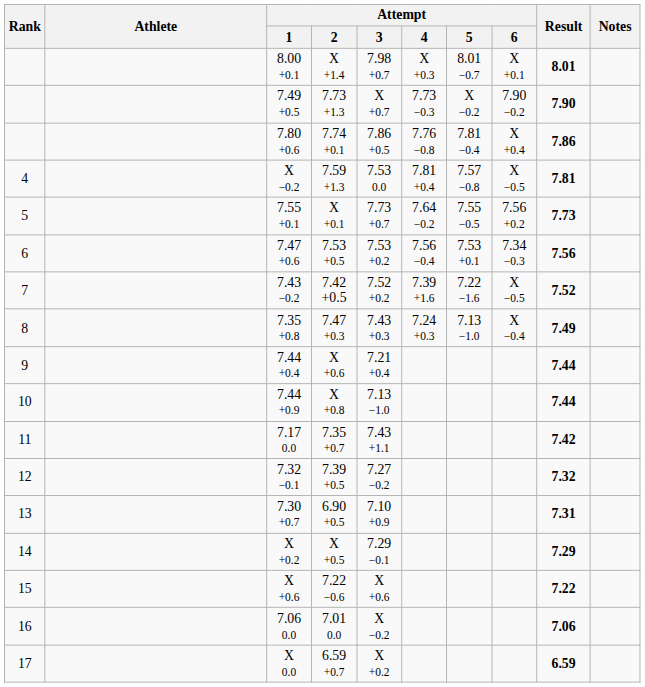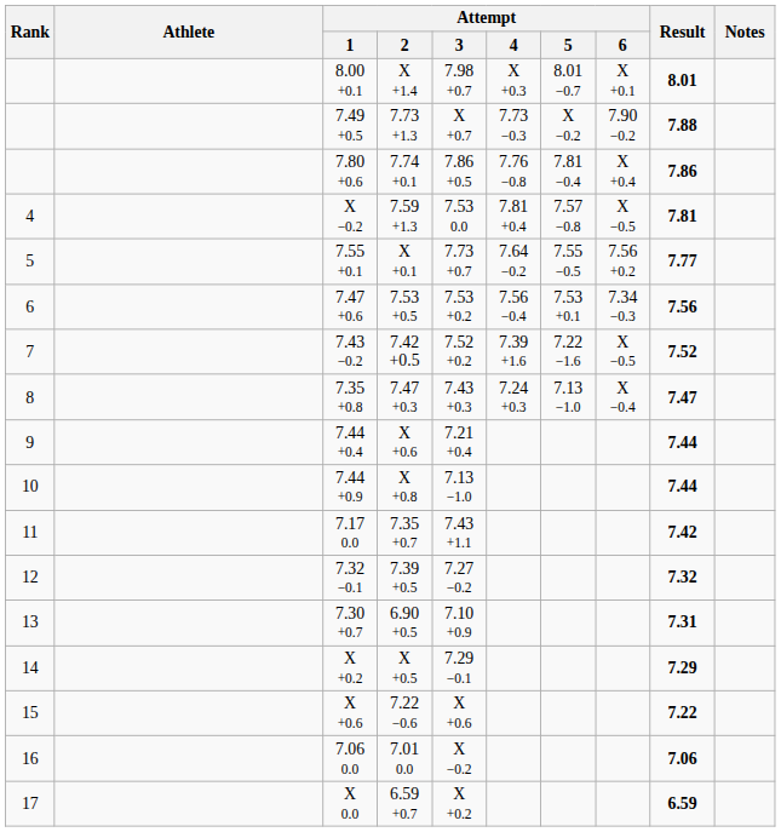 <table class="wikitable" style="text-align:center">
 <tr>
 <th rowspan=2 width=40>Rank</th>
 <th rowspan=2 width=250>Athlete</th>
 <th colspan=6>Attempt</th>
 <th rowspan=2 width=55>Result</th>
 <th rowspan=2 width=50>Notes</th>
 </tr>
 <tr>
 <th width=45>1</th>
 <th width=45>2</th>
 <th width=45>3</th>
 <th width=45>4</th>
 <th width=45>5</th>
 <th width=45>6</th>
 </tr>
 <tr>
 <td></td>
 <td align=left></td>
 <td>8.00<br><small>+0.1</small></td>
 <td>X<br><small>+1.4</small></td>
 <td>7.98<br><small>+0.7</small></td>
 <td>X<br><small>+0.3</small></td>
 <td>8.01<br><small>−0.7</small></td>
 <td>X<br><small>+0.1</small></td>
 <td><strong>8.01</strong></td>
 <td></td>
 </tr>
 <tr>
 <td></td>
 <td align=left></td>
 <td>7.49<br><small>+0.5</small></td>
 <td>7.73<br><small>+1.3</small></td>
 <td>X<br><small>+0.7</small></td>
 <td>7.73<br><small>−0.3</small></td>
 <td>X<br><small>−0.2</small></td>
 <td>7.90<br><small>−0.2</small></td>
-<td><strong>7.90</strong></td>
+<td><strong>7.88</strong></td>
 <td></td>
 </tr>
 <tr>
 <td></td>
 <td align=left></td>
 <td>7.80<br><small>+0.6</small></td>
 <td>7.74<br><small>+0.1</small></td>
 <td>7.86<br><small>+0.5</small></td>
 <td>7.76<br><small>−0.8</small></td>
 <td>7.81<br><small>−0.4</small></td>
 <td>X<br><small>+0.4</small></td>
 <td><strong>7.86</strong></td>
 <td></td>
 </tr>
 <tr>
 <td>4</td>
 <td align=left></td>
 <td>X<br><small>−0.2</small></td>
 <td>7.59<br><small>+1.3</small></td>
 <td>7.53<br><small>0.0</small></td>
 <td>7.81<br><small>+0.4</small></td>
 <td>7.57<br><small>−0.8</small></td>
 <td>X<br><small>−0.5</small></td>
 <td><strong>7.81</strong></td>
 <td></td>
 </tr>
 <tr>
 <td>5</td>
 <td align=left></td>
 <td>7.55<br><small>+0.1</small></td>
 <td>X<br><small>+0.1</small></td>
 <td>7.73<br><small>+0.7</small></td>
 <td>7.64<br><small>−0.2</small></td>
 <td>7.55<br><small>−0.5</small></td>
 <td>7.56<br><small>+0.2</small></td>
-<td><strong>7.73</strong></td>
+<td><strong>7.77</strong></td>
 <td></td>
 </tr>
 <tr>
 <td>6</td>
 <td align=left></td>
 <td>7.47<br><small>+0.6</small></td>
 <td>7.53<br><small>+0.5</small></td>
 <td>7.53<br><small>+0.2</small></td>
 <td>7.56<br><small>−0.4</small></td>
 <td>7.53<br><small>+0.1</small></td>
 <td>7.34<br><small>−0.3</small></td>
 <td><strong>7.56</strong></td>
 <td></td>
 </tr>
 <tr>
 <td>7</td>
 <td align=left></td>
 <td>7.43<br><small>−0.2</small></td>
 <td>7.42<br>+0.5<small></small></td>
 <td>7.52<br><small>+0.2</small></td>
 <td>7.39<br><small>+1.6</small></td>
 <td>7.22<br><small>−1.6</small></td>
 <td>X<br><small>−0.5</small></td>
 <td><strong>7.52</strong></td>
 <td></td>
 </tr>
 <tr>
 <td>8</td>
 <td align=left></td>
 <td>7.35<br><small>+0.8</small></td>
 <td>7.47<br><small>+0.3</small></td>
 <td>7.43<br><small>+0.3</small></td>
 <td>7.24<br><small>+0.3</small></td>
 <td>7.13<br><small>−1.0</small></td>
 <td>X<br><small>−0.4</small></td>
-<td><strong>7.49</strong></td>
+<td><strong>7.47</strong></td>
 <td></td>
 </tr>
 <tr>
 <td>9</td>
 <td align=left></td>
 <td>7.44<br><small>+0.4</small></td>
 <td>X<br><small>+0.6</small></td>
 <td>7.21<br><small>+0.4</small></td>
 <td></td>
 <td></td>
 <td></td>
 <td><strong>7.44</strong></td>
 <td></td>
 </tr>
 <tr>
 <td>10</td>
 <td align=left></td>
 <td>7.44<br><small>+0.9</small></td>
 <td>X<br><small>+0.8</small></td>
 <td>7.13<br><small>−1.0</small></td>
 <td></td>
 <td></td>
 <td></td>
 <td><strong>7.44</strong></td>
 <td></td>
 </tr>
 <tr>
 <td>11</td>
 <td align=left></td>
 <td>7.17<br><small>0.0</small></td>
 <td>7.35<br><small>+0.7</small></td>
 <td>7.43<br><small>+1.1</small></td>
 <td></td>
 <td></td>
 <td></td>
 <td><strong>7.42</strong></td>
 <td></td>
 </tr>
 <tr>
 <td>12</td>
 <td align=left></td>
 <td>7.32<br><small>−0.1</small></td>
 <td>7.39<br><small>+0.5</small></td>
 <td>7.27<br><small>−0.2</small></td>
 <td></td>
 <td></td>
 <td></td>
 <td><strong>7.32</strong></td>
 <td></td>
 </tr>
 <tr>
 <td>13</td>
 <td align=left></td>
 <td>7.30<br><small>+0.7</small></td>
 <td>6.90<br><small>+0.5</small></td>
 <td>7.10<br><small>+0.9</small></td>
 <td></td>
 <td></td>
 <td></td>
 <td><strong>7.31</strong></td>
 <td></td>
 </tr>
 <tr>
 <td>14</td>
 <td align=left></td>
 <td>X<br><small>+0.2</small></td>
 <td>X<br><small>+0.5</small></td>
 <td>7.29<br><small>−0.1</small></td>
 <td></td>
 <td></td>
 <td></td>
 <td><strong>7.29</strong></td>
 <td></td>
 </tr>
 <tr>
 <td>15</td>
 <td align=left></td>
 <td>X<br><small>+0.6</small></td>
 <td>7.22<br><small>−0.6</small></td>
 <td>X<br><small>+0.6</small></td>
 <td></td>
 <td></td>
 <td></td>
 <td><strong>7.22</strong></td>
 <td></td>
 </tr>
 <tr>
 <td>16</td>
 <td align=left></td>
 <td>7.06<br><small>0.0</small></td>
 <td>7.01<br><small>0.0</small></td>
 <td>X<br><small>−0.2</small></td>
 <td></td>
 <td></td>
 <td></td>
 <td><strong>7.06</strong></td>
 <td></td>
 </tr>
 <tr>
 <td>17</td>
 <td align=left></td>
 <td>X<br><small>0.0</small></td>
 <td>6.59<br><small>+0.7</small></td>
 <td>X<br><small>+0.2</small></td>
 <td></td>
 <td></td>
 <td></td>
 <td><strong>6.59</strong></td>
 <td></td>
 </tr>
 </table>
